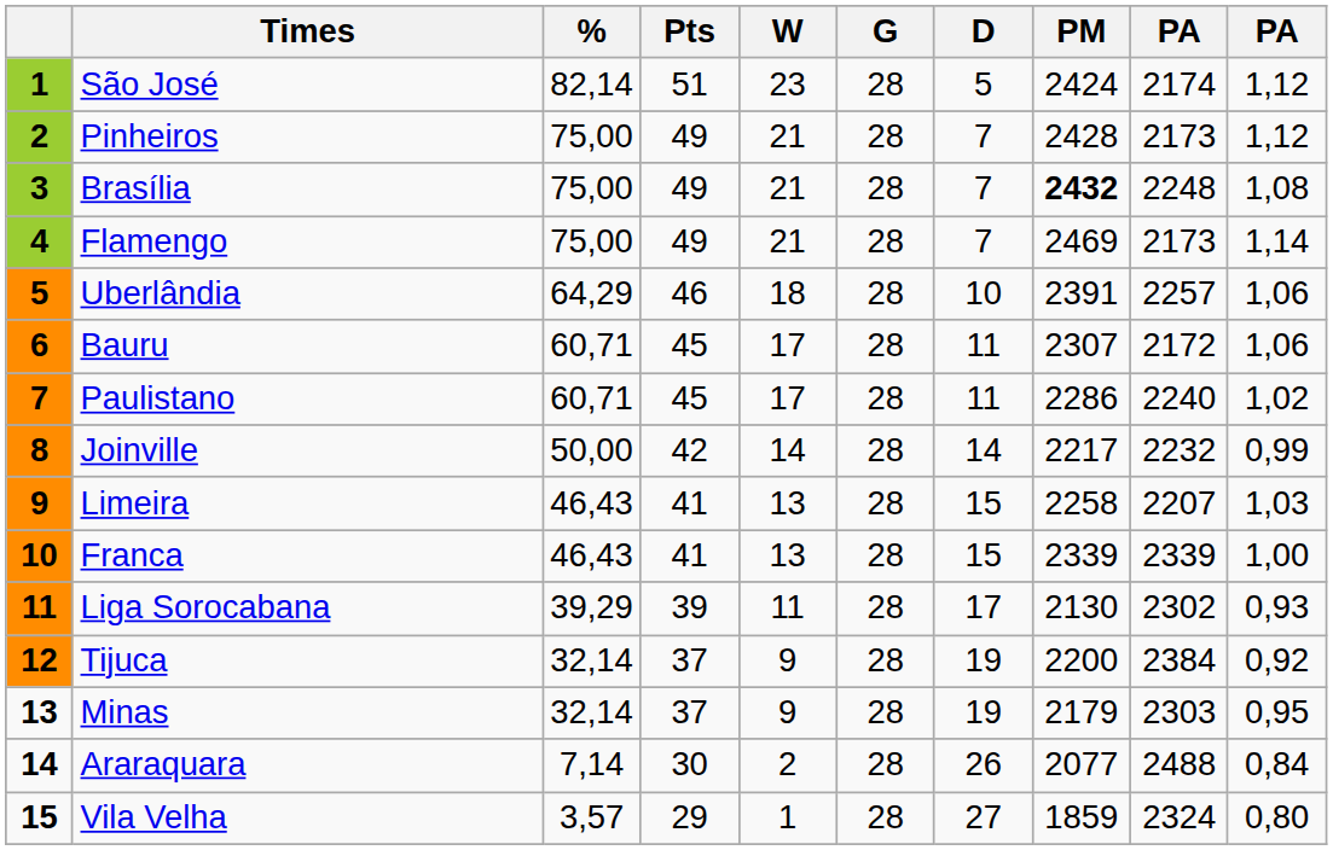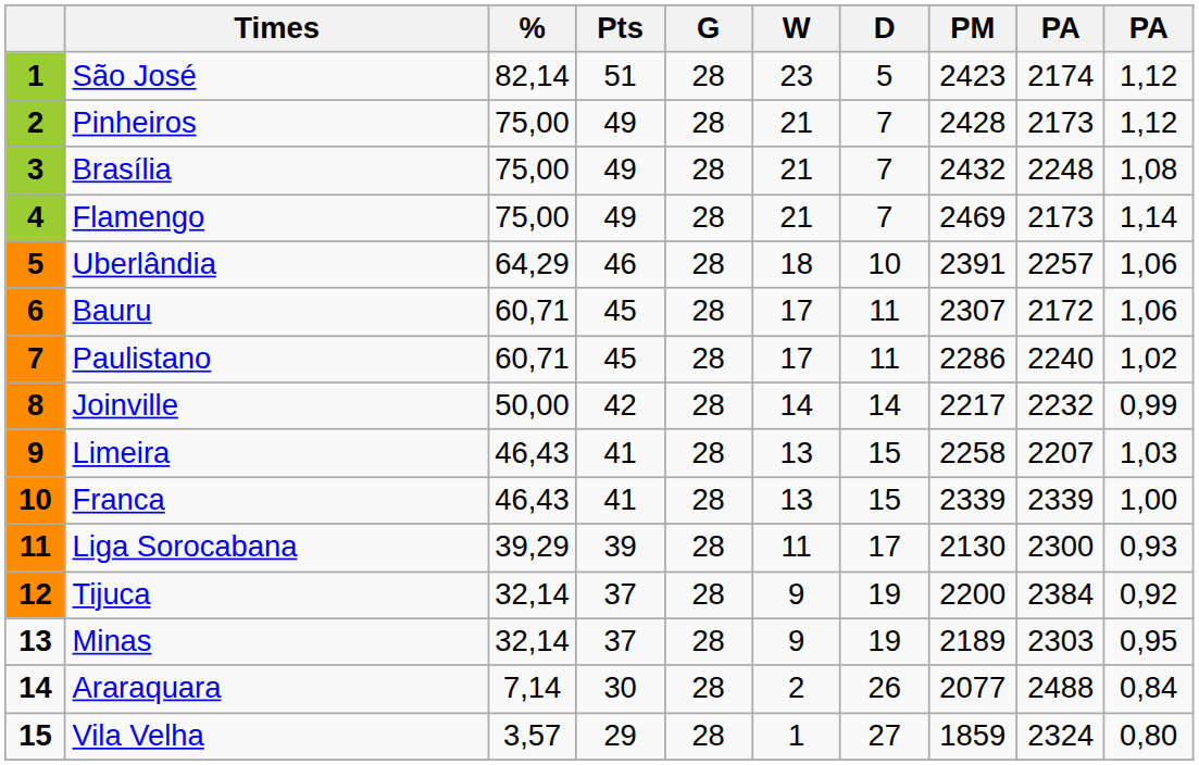 <table class="wikitable" style="text-align:center">
 <tr>
 <th width=25></th>
 <th width=220>Times</th>
 <th width=40>%</th>
 <th width=40>Pts</th>
+<th width=40>G</th>
 <th width=40>W</th>
-<th width=40>G</th>
 <th width=40>D</th>
 <th width=40>PM</th>
 <th width=40>PA</th>
 <th width=40>PA</th>
 </tr>
 <tr style="background:;">
 <td style="background: #9ACD32;"><span><strong>1</strong></span></td>
 <td align=left><a href='#'>São José</a></td>
 <td>82,14</td>
 <td>51</td>
+<td>28</td>
 <td>23</td>
-<td>28</td>
 <td>5</td>
-<td>2424</td>
+<td>2423</td>
 <td>2174</td>
 <td>1,12</td>
 </tr>
 <tr style="background:;">
 <td style="background: #9ACD32;"><span><strong>2</strong></span></td>
 <td align=left><a href='#'>Pinheiros</a></td>
 <td>75,00</td>
 <td>49</td>
+<td>28</td>
 <td>21</td>
-<td>28</td>
 <td>7</td>
 <td>2428</td>
 <td>2173</td>
 <td>1,12</td>
 </tr>
 <tr style="background:;">
 <td style="background: #9ACD32;"><span><strong>3</strong></span></td>
 <td align=left><a href='#'>Brasília</a></td>
 <td>75,00</td>
 <td>49</td>
+<td>28</td>
 <td>21</td>
-<td>28</td>
 <td>7</td>
-<td><strong>2432</strong></td>
+<td>2432</td>
 <td>2248</td>
 <td>1,08</td>
 </tr>
 <tr style="background:;">
 <td style="background: #9ACD32;"><span><strong>4</strong></span></td>
 <td align=left><a href='#'>Flamengo</a></td>
 <td>75,00</td>
 <td>49</td>
+<td>28</td>
 <td>21</td>
-<td>28</td>
 <td>7</td>
 <td>2469</td>
 <td>2173</td>
 <td>1,14</td>
 </tr>
 <tr style="background:;">
 <td style="background: #FF8C00;"><span><strong>5</strong></span></td>
 <td align=left><a href='#'>Uberlândia</a></td>
 <td>64,29</td>
 <td>46</td>
+<td>28</td>
 <td>18</td>
-<td>28</td>
 <td>10</td>
 <td>2391</td>
 <td>2257</td>
 <td>1,06</td>
 </tr>
 <tr style="background:;">
 <td style="background: #FF8C00;"><span><strong>6</strong></span></td>
 <td align=left><a href='#'>Bauru</a></td>
 <td>60,71</td>
 <td>45</td>
+<td>28</td>
 <td>17</td>
-<td>28</td>
 <td>11</td>
 <td>2307</td>
 <td>2172</td>
 <td>1,06</td>
 </tr>
 <tr style="background:;">
 <td style="background: #FF8C00;"><span><strong>7</strong></span></td>
 <td align=left><a href='#'>Paulistano</a></td>
 <td>60,71</td>
 <td>45</td>
+<td>28</td>
 <td>17</td>
-<td>28</td>
 <td>11</td>
 <td>2286</td>
 <td>2240</td>
 <td>1,02</td>
 </tr>
 <tr style="background:;">
 <td style="background: #FF8C00;"><span><strong>8</strong></span></td>
 <td align=left><a href='#'>Joinville</a></td>
 <td>50,00</td>
 <td>42</td>
+<td>28</td>
 <td>14</td>
-<td>28</td>
 <td>14</td>
 <td>2217</td>
 <td>2232</td>
 <td>0,99</td>
 </tr>
 <tr style="background:;">
 <td style="background: #FF8C00;"><span><strong>9</strong></span></td>
 <td align=left><a href='#'>Limeira</a></td>
 <td>46,43</td>
 <td>41</td>
+<td>28</td>
 <td>13</td>
-<td>28</td>
 <td>15</td>
 <td>2258</td>
 <td>2207</td>
 <td>1,03</td>
 </tr>
 <tr style="background:;">
 <td style="background: #FF8C00;"><span><strong>10</strong></span></td>
 <td align=left><a href='#'>Franca</a></td>
 <td>46,43</td>
 <td>41</td>
+<td>28</td>
 <td>13</td>
-<td>28</td>
 <td>15</td>
 <td>2339</td>
 <td>2339</td>
 <td>1,00</td>
 </tr>
 <tr style="background:;">
 <td style="background: #FF8C00;"><span><strong>11</strong></span></td>
 <td align=left><a href='#'>Liga Sorocabana</a></td>
 <td>39,29</td>
 <td>39</td>
+<td>28</td>
 <td>11</td>
-<td>28</td>
 <td>17</td>
 <td>2130</td>
-<td>2302</td>
+<td>2300</td>
 <td>0,93</td>
 </tr>
 <tr style="background:;">
 <td style="background: #FF8C00;"><span><strong>12</strong></span></td>
 <td align=left><a href='#'>Tijuca</a></td>
 <td>32,14</td>
 <td>37</td>
+<td>28</td>
 <td>9</td>
-<td>28</td>
 <td>19</td>
 <td>2200</td>
 <td>2384</td>
 <td>0,92</td>
 </tr>
 <tr style="background:;">
 <td><strong>13</strong></td>
 <td align=left><a href='#'>Minas</a></td>
 <td>32,14</td>
 <td>37</td>
+<td>28</td>
 <td>9</td>
-<td>28</td>
 <td>19</td>
-<td>2179</td>
+<td>2189</td>
 <td>2303</td>
 <td>0,95</td>
 </tr>
 <tr style="background:;">
 <td><strong>14</strong></td>
 <td align=left><a href='#'>Araraquara</a></td>
 <td>7,14</td>
 <td>30</td>
+<td>28</td>
 <td>2</td>
-<td>28</td>
 <td>26</td>
 <td>2077</td>
 <td>2488</td>
 <td>0,84</td>
 </tr>
 <tr style="background:;">
 <td><strong>15</strong></td>
 <td align=left><a href='#'>Vila Velha</a></td>
 <td>3,57</td>
 <td>29</td>
+<td>28</td>
 <td>1</td>
-<td>28</td>
 <td>27</td>
 <td>1859</td>
 <td>2324</td>
 <td>0,80</td>
 </tr>
 </table>
